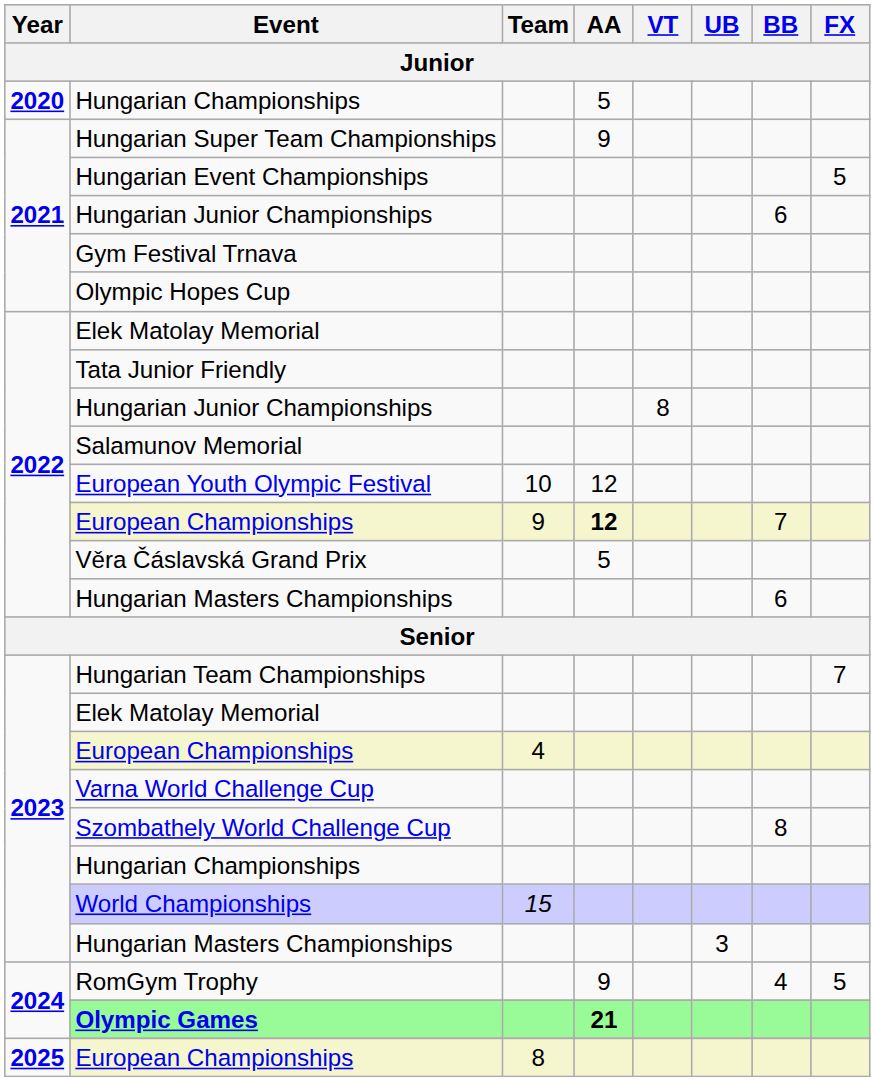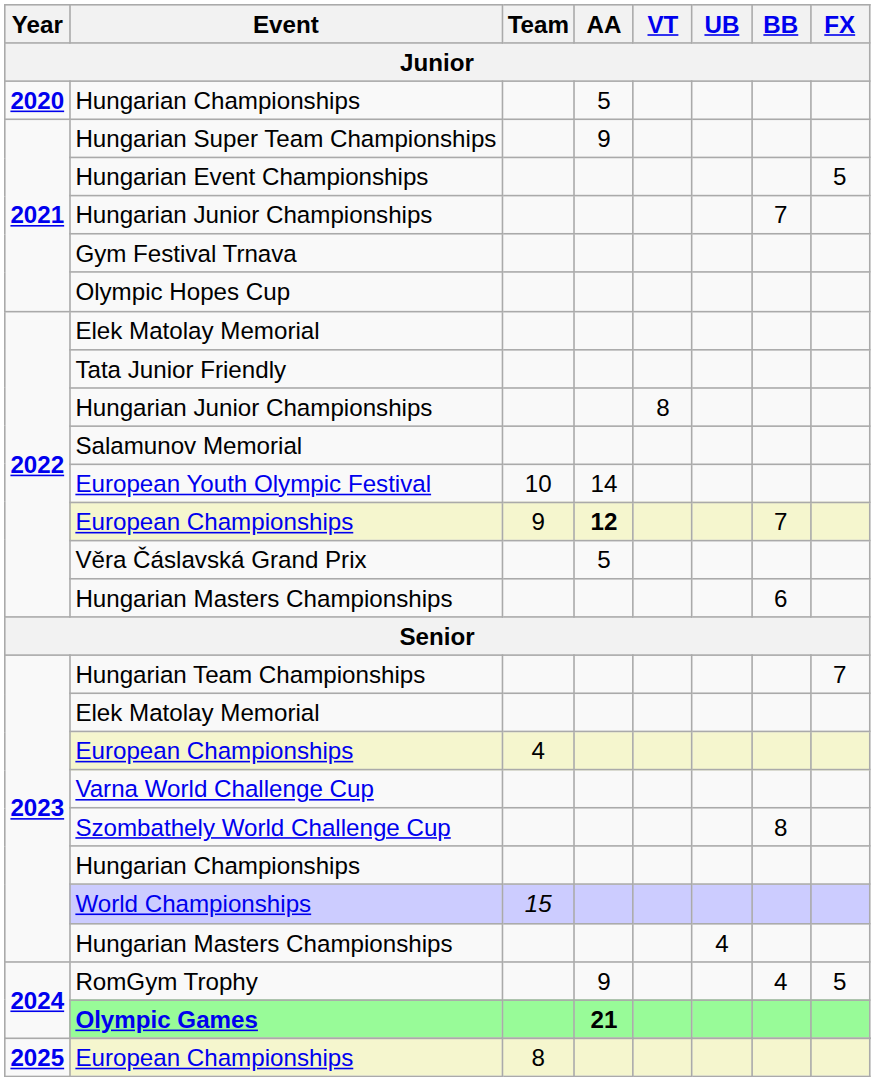 <table class="wikitable" style="text-align:center; font-size:95%;">
 <tr>
 <th align=center>Year</th>
 <th align=center>Event</th>
 <th style="width:30px;">Team</th>
 <th style="width:30px;">AA</th>
 <th style="width:30px;"><a href='#'>VT</a></th>
 <th style="width:30px;"><a href='#'>UB</a></th>
 <th style="width:30px;"><a href='#'>BB</a></th>
 <th style="width:30px;"><a href='#'>FX</a></th>
 </tr>
 <tr>
 <th colspan="8"><strong>Junior</strong></th>
 </tr>
 <tr>
 <td rowspan="1"><strong><a href='#'>2020</a></strong></td>
 <td align=left>Hungarian Championships</td>
 <td></td>
 <td>5</td>
 <td></td>
 <td></td>
 <td></td>
 <td></td>
 </tr>
 <tr>
 <td rowspan="5"><strong><a href='#'>2021</a></strong></td>
 <td align=left>Hungarian Super Team Championships</td>
 <td></td>
 <td>9</td>
 <td></td>
 <td></td>
 <td></td>
 <td></td>
 </tr>
 <tr>
 <td align=left>Hungarian Event Championships</td>
 <td></td>
 <td></td>
 <td></td>
 <td></td>
 <td></td>
 <td>5</td>
 </tr>
 <tr>
 <td align=left>Hungarian Junior Championships</td>
 <td></td>
 <td></td>
 <td></td>
 <td></td>
-<td>6</td>
+<td>7</td>
 <td></td>
 </tr>
 <tr>
 <td align=left>Gym Festival Trnava</td>
 <td></td>
 <td></td>
 <td></td>
 <td></td>
 <td></td>
 <td></td>
 </tr>
 <tr>
 <td align=left>Olympic Hopes Cup</td>
 <td></td>
 <td></td>
 <td></td>
 <td></td>
 <td></td>
 <td></td>
 </tr>
 <tr>
 <td rowspan="8"><strong><a href='#'>2022</a></strong></td>
 <td align=left>Elek Matolay Memorial</td>
 <td></td>
 <td></td>
 <td></td>
 <td></td>
 <td></td>
 <td></td>
 </tr>
 <tr>
 <td align=left>Tata Junior Friendly</td>
 <td></td>
 <td></td>
 <td></td>
 <td></td>
 <td></td>
 <td></td>
 </tr>
 <tr>
 <td align=left>Hungarian Junior Championships</td>
 <td></td>
 <td></td>
 <td>8</td>
 <td></td>
 <td></td>
 <td></td>
 </tr>
 <tr>
 <td align=left>Salamunov Memorial</td>
 <td></td>
 <td></td>
 <td></td>
 <td></td>
 <td></td>
 <td></td>
 </tr>
 <tr>
 <td align=left><a href='#'>European Youth Olympic Festival</a></td>
 <td>10</td>
-<td>12</td>
+<td>14</td>
 <td></td>
 <td></td>
 <td></td>
 <td></td>
 </tr>
 <tr bgcolor=#F5F6CE>
 <td align=left><a href='#'>European Championships</a></td>
 <td>9</td>
 <td><strong>12</strong></td>
 <td></td>
 <td></td>
 <td>7</td>
 <td></td>
 </tr>
 <tr>
 <td align=left>Věra Čáslavská Grand Prix</td>
 <td></td>
 <td>5</td>
 <td></td>
 <td></td>
 <td></td>
 <td></td>
 </tr>
 <tr>
 <td align=left>Hungarian Masters Championships</td>
 <td></td>
 <td></td>
 <td></td>
 <td></td>
 <td>6</td>
 <td></td>
 </tr>
 <tr>
 <th colspan="8"><strong>Senior</strong></th>
 </tr>
 <tr>
 <td rowspan="8"><strong><a href='#'>2023</a></strong></td>
 <td align=left>Hungarian Team Championships</td>
 <td></td>
 <td></td>
 <td></td>
 <td></td>
 <td></td>
 <td>7</td>
 </tr>
 <tr>
 <td align=left>Elek Matolay Memorial</td>
 <td></td>
 <td></td>
 <td></td>
 <td></td>
 <td></td>
 <td></td>
 </tr>
 <tr bgcolor=#F5F6CE>
 <td align=left><a href='#'>European Championships</a></td>
 <td>4</td>
 <td></td>
 <td></td>
 <td></td>
 <td></td>
 <td></td>
 </tr>
 <tr>
 <td align=left><a href='#'>Varna World Challenge Cup</a></td>
 <td></td>
 <td></td>
 <td></td>
 <td></td>
 <td></td>
 <td></td>
 </tr>
 <tr>
 <td align=left><a href='#'>Szombathely World Challenge Cup</a></td>
 <td></td>
 <td></td>
 <td></td>
 <td></td>
 <td>8</td>
 <td></td>
 </tr>
 <tr>
 <td align=left>Hungarian Championships</td>
 <td></td>
 <td></td>
 <td></td>
 <td></td>
 <td></td>
 <td></td>
 </tr>
 <tr bgcolor=#CCCCFF>
 <td align=left><a href='#'>World Championships</a></td>
 <td><em>15</em></td>
 <td></td>
 <td></td>
 <td></td>
 <td></td>
 <td></td>
 </tr>
 <tr>
 <td align=left>Hungarian Masters Championships</td>
 <td></td>
 <td></td>
 <td></td>
-<td>3</td>
+<td>4</td>
 <td></td>
 <td></td>
 </tr>
 <tr>
 <td rowspan="2"><strong><a href='#'>2024</a></strong></td>
 <td align=left>RomGym Trophy</td>
 <td></td>
 <td>9</td>
 <td></td>
 <td></td>
 <td>4</td>
 <td>5</td>
 </tr>
 <tr bgcolor=98FB98>
 <td align=left><strong><a href='#'>Olympic Games</a></strong></td>
 <td></td>
 <td><strong>21</strong></td>
 <td></td>
 <td></td>
 <td></td>
 <td></td>
 </tr>
 <tr>
 <td rowspan="2"><strong><a href='#'>2025</a></strong></td>
 </tr>
 <tr bgcolor=#F5F6CE>
 <td align=left><a href='#'>European Championships</a></td>
 <td>8</td>
 <td></td>
 <td></td>
 <td></td>
 <td></td>
 <td></td>
 </tr>
 </table>
